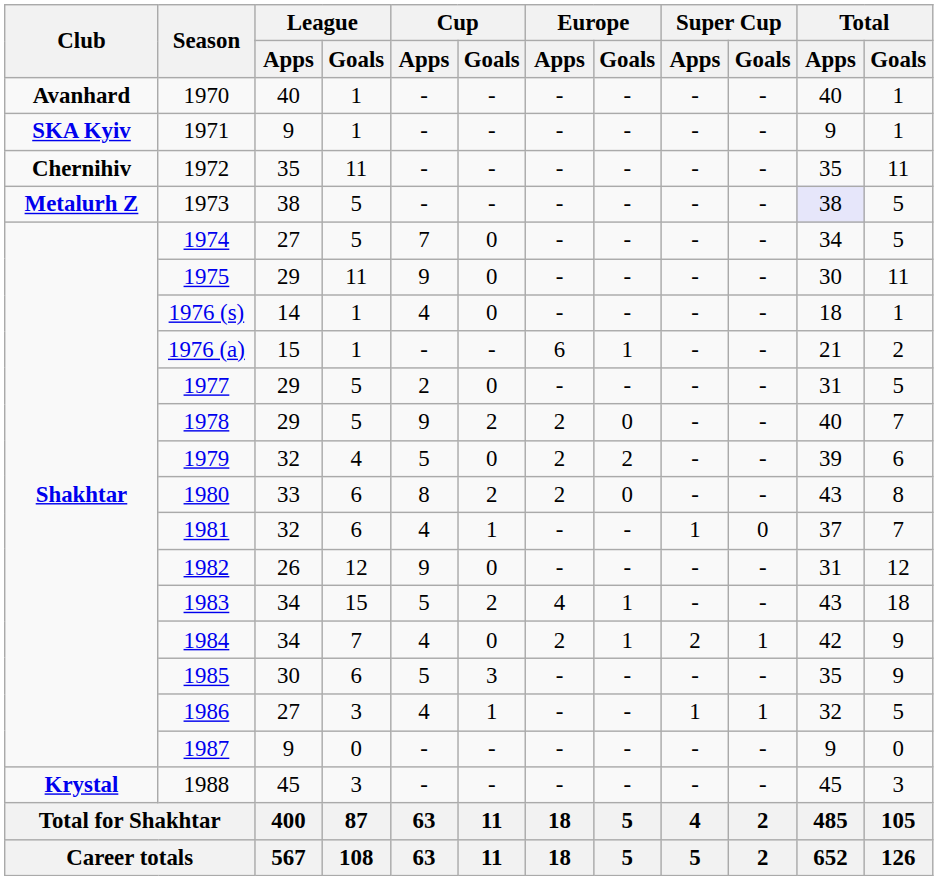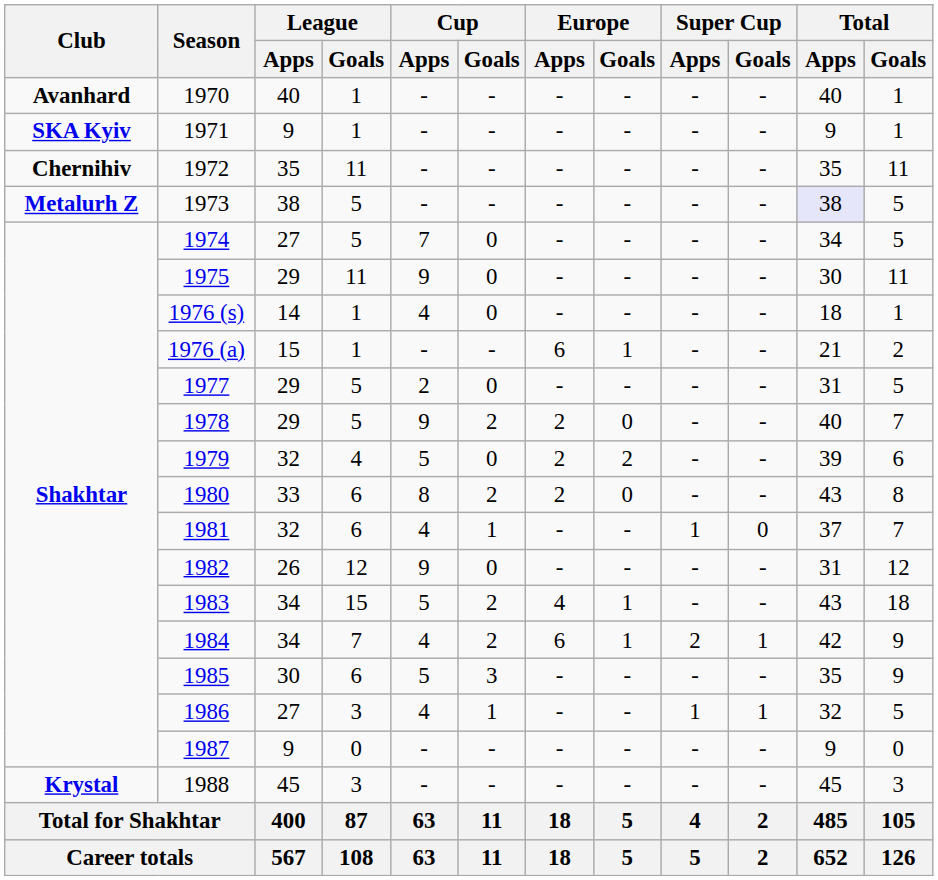 <table class="wikitable" style="font-size:100%; text-align: center;">
 <tr>
 <th rowspan="2" width="100">Club</th>
 <th rowspan="2" width="60">Season</th>
 <th colspan="2">League</th>
 <th colspan="2">Cup</th>
 <th colspan="2">Europe</th>
 <th colspan="2">Super Cup</th>
 <th colspan="2">Total</th>
 </tr>
 <tr>
 <th width="40">Apps</th>
 <th width="40">Goals</th>
 <th width="40">Apps</th>
 <th width="40">Goals</th>
 <th width="40">Apps</th>
 <th width="40">Goals</th>
 <th width="40">Apps</th>
 <th width="40">Goals</th>
 <th width="40">Apps</th>
 <th width="40">Goals</th>
 </tr>
 <tr>
 <td rowspan="1"><strong>Avanhard</strong></td>
 <td>1970</td>
 <td>40</td>
 <td>1</td>
 <td>-</td>
 <td>-</td>
 <td>-</td>
 <td>-</td>
 <td>-</td>
 <td>-</td>
 <td>40</td>
 <td>1</td>
 </tr>
 <tr>
 <td rowspan="1"><strong><a href='#'>SKA Kyiv</a></strong></td>
 <td>1971</td>
 <td>9</td>
 <td>1</td>
 <td>-</td>
 <td>-</td>
 <td>-</td>
 <td>-</td>
 <td>-</td>
 <td>-</td>
 <td>9</td>
 <td>1</td>
 </tr>
 <tr>
 <td rowspan="1"><strong>Chernihiv</strong></td>
 <td>1972</td>
 <td>35</td>
 <td>11</td>
 <td>-</td>
 <td>-</td>
 <td>-</td>
 <td>-</td>
 <td>-</td>
 <td>-</td>
 <td>35</td>
 <td>11</td>
 </tr>
 <tr>
 <td rowspan="1"><strong><a href='#'>Metalurh Z</a></strong></td>
 <td>1973</td>
 <td>38</td>
 <td>5</td>
 <td>-</td>
 <td>-</td>
 <td>-</td>
 <td>-</td>
 <td>-</td>
 <td>-</td>
 <td style="background: lavender;">38</td>
 <td>5</td>
 </tr>
 <tr>
 <td rowspan="15"><strong><a href='#'>Shakhtar</a></strong></td>
 <td><a href='#'>1974</a></td>
 <td>27</td>
 <td>5</td>
 <td>7</td>
 <td>0</td>
 <td>-</td>
 <td>-</td>
 <td>-</td>
 <td>-</td>
 <td>34</td>
 <td>5</td>
 </tr>
 <tr>
 <td><a href='#'>1975</a></td>
 <td>29</td>
 <td>11</td>
 <td>9</td>
 <td>0</td>
 <td>-</td>
 <td>-</td>
 <td>-</td>
 <td>-</td>
 <td>30</td>
 <td>11</td>
 </tr>
 <tr>
 <td><a href='#'>1976 (s)</a></td>
 <td>14</td>
 <td>1</td>
 <td>4</td>
 <td>0</td>
 <td>-</td>
 <td>-</td>
 <td>-</td>
 <td>-</td>
 <td>18</td>
 <td>1</td>
 </tr>
 <tr>
 <td><a href='#'>1976 (a)</a></td>
 <td>15</td>
 <td>1</td>
 <td>-</td>
 <td>-</td>
 <td>6</td>
 <td>1</td>
 <td>-</td>
 <td>-</td>
 <td>21</td>
 <td>2</td>
 </tr>
 <tr>
 <td><a href='#'>1977</a></td>
 <td>29</td>
 <td>5</td>
 <td>2</td>
 <td>0</td>
 <td>-</td>
 <td>-</td>
 <td>-</td>
 <td>-</td>
 <td>31</td>
 <td>5</td>
 </tr>
 <tr>
 <td><a href='#'>1978</a></td>
 <td>29</td>
 <td>5</td>
 <td>9</td>
 <td>2</td>
 <td>2</td>
 <td>0</td>
 <td>-</td>
 <td>-</td>
 <td>40</td>
 <td>7</td>
 </tr>
 <tr>
 <td><a href='#'>1979</a></td>
 <td>32</td>
 <td>4</td>
 <td>5</td>
 <td>0</td>
 <td>2</td>
 <td>2</td>
 <td>-</td>
 <td>-</td>
 <td>39</td>
 <td>6</td>
 </tr>
 <tr>
 <td><a href='#'>1980</a></td>
 <td>33</td>
 <td>6</td>
 <td>8</td>
 <td>2</td>
 <td>2</td>
 <td>0</td>
 <td>-</td>
 <td>-</td>
 <td>43</td>
 <td>8</td>
 </tr>
 <tr>
 <td><a href='#'>1981</a></td>
 <td>32</td>
 <td>6</td>
 <td>4</td>
 <td>1</td>
 <td>-</td>
 <td>-</td>
 <td>1</td>
 <td>0</td>
 <td>37</td>
 <td>7</td>
 </tr>
 <tr>
 <td><a href='#'>1982</a></td>
 <td>26</td>
 <td>12</td>
 <td>9</td>
 <td>0</td>
 <td>-</td>
 <td>-</td>
 <td>-</td>
 <td>-</td>
 <td>31</td>
 <td>12</td>
 </tr>
 <tr>
 <td><a href='#'>1983</a></td>
 <td>34</td>
 <td>15</td>
 <td>5</td>
 <td>2</td>
 <td>4</td>
 <td>1</td>
 <td>-</td>
 <td>-</td>
 <td>43</td>
 <td>18</td>
 </tr>
 <tr>
 <td><a href='#'>1984</a></td>
 <td>34</td>
 <td>7</td>
 <td>4</td>
-<td>0</td>
 <td>2</td>
+<td>6</td>
 <td>1</td>
 <td>2</td>
 <td>1</td>
 <td>42</td>
 <td>9</td>
 </tr>
 <tr>
 <td><a href='#'>1985</a></td>
 <td>30</td>
 <td>6</td>
 <td>5</td>
 <td>3</td>
 <td>-</td>
 <td>-</td>
 <td>-</td>
 <td>-</td>
 <td>35</td>
 <td>9</td>
 </tr>
 <tr>
 <td><a href='#'>1986</a></td>
 <td>27</td>
 <td>3</td>
 <td>4</td>
 <td>1</td>
 <td>-</td>
 <td>-</td>
 <td>1</td>
 <td>1</td>
 <td>32</td>
 <td>5</td>
 </tr>
 <tr>
 <td><a href='#'>1987</a></td>
 <td>9</td>
 <td>0</td>
 <td>-</td>
 <td>-</td>
 <td>-</td>
 <td>-</td>
 <td>-</td>
 <td>-</td>
 <td>9</td>
 <td>0</td>
 </tr>
 <tr>
 <td rowspan="1"><strong><a href='#'>Krystal</a></strong></td>
 <td>1988</td>
 <td>45</td>
 <td>3</td>
 <td>-</td>
 <td>-</td>
 <td>-</td>
 <td>-</td>
 <td>-</td>
 <td>-</td>
 <td>45</td>
 <td>3</td>
 </tr>
 <tr>
 <th colspan="2">Total for Shakhtar</th>
 <th>400</th>
 <th>87</th>
 <th>63</th>
 <th>11</th>
 <th>18</th>
 <th>5</th>
 <th>4</th>
 <th>2</th>
 <th>485</th>
 <th>105</th>
 </tr>
 <tr>
 <th colspan="2">Career totals</th>
 <th>567</th>
 <th>108</th>
 <th>63</th>
 <th>11</th>
 <th>18</th>
 <th>5</th>
 <th>5</th>
 <th>2</th>
 <th>652</th>
 <th>126</th>
 </tr>
 </table>
